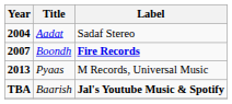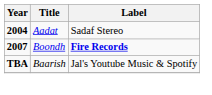 <table class="wikitable" style="font-size: 90%;">
 <tr>
 <th>Year</th>
 <th>Title</th>
 <th>Label</th>
 </tr>
 <tr>
 <td><strong>2004</strong></td>
 <td><em><a href='#'>Aadat</a></em></td>
 <td>Sadaf Stereo</td>
 </tr>
 <tr>
 <td><strong>2007</strong></td>
 <td><em><a href='#'>Boondh</a></em></td>
 <td><strong><a href='#'>Fire Records</a></strong></td>
 </tr>
 <tr>
-<td><strong>2013</strong></td>
-<td><em>Pyaas</em></td>
-<td>M Records, Universal Music</td>
-</tr>
-<tr>
 <td><strong>TBA</strong></td>
 <td><em>Baarish</em></td>
-<td><strong>Jal's Youtube Music & Spotify</strong></td>
+<td>Jal's Youtube Music & Spotify</td>
 </tr>
 <tr>
 </tr>
 </table>
